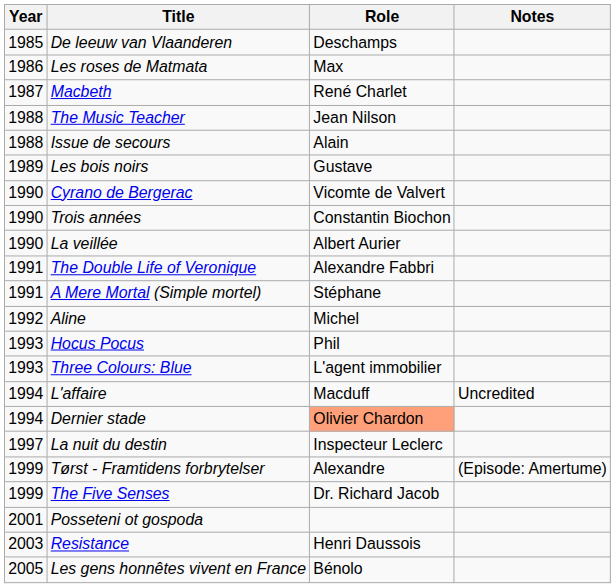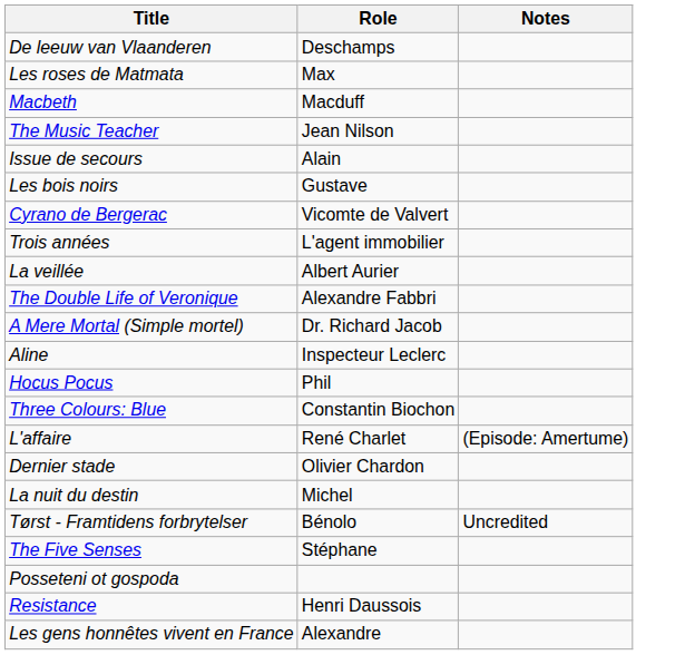 <table class="wikitable">
 <tr>
-<th>Year</th>
 <th>Title</th>
 <th>Role</th>
 <th>Notes</th>
 </tr>
 <tr>
-<td>1985</td>
 <td><em>De leeuw van Vlaanderen</em></td>
 <td>Deschamps</td>
 <td></td>
 </tr>
 <tr>
-<td>1986</td>
 <td><em>Les roses de Matmata</em></td>
 <td>Max</td>
 <td></td>
 </tr>
 <tr>
-<td>1987</td>
 <td><em><a href='#'>Macbeth</a></em></td>
-<td>René Charlet</td>
+<td>Macduff</td>
 <td></td>
 </tr>
 <tr>
-<td>1988</td>
 <td><em><a href='#'>The Music Teacher</a></em></td>
 <td>Jean Nilson</td>
 <td></td>
 </tr>
 <tr>
-<td>1988</td>
 <td><em>Issue de secours</em></td>
 <td>Alain</td>
 <td></td>
 </tr>
 <tr>
-<td>1989</td>
 <td><em>Les bois noirs</em></td>
 <td>Gustave</td>
 <td></td>
 </tr>
 <tr>
-<td>1990</td>
 <td><em><a href='#'>Cyrano de Bergerac</a></em></td>
 <td>Vicomte de Valvert</td>
 <td></td>
 </tr>
 <tr>
-<td>1990</td>
 <td><em>Trois années</em></td>
-<td>Constantin Biochon</td>
+<td>L'agent immobilier</td>
 <td></td>
 </tr>
 <tr>
-<td>1990</td>
 <td><em>La veillée</em></td>
 <td>Albert Aurier</td>
 <td></td>
 </tr>
 <tr>
-<td>1991</td>
 <td><em><a href='#'>The Double Life of Veronique</a></em></td>
 <td>Alexandre Fabbri</td>
 <td></td>
 </tr>
 <tr>
-<td>1991</td>
 <td><em><a href='#'>A Mere Mortal</a> (Simple mortel)</em></td>
-<td>Stéphane</td>
+<td>Dr. Richard Jacob</td>
 <td></td>
 </tr>
 <tr>
-<td>1992</td>
 <td><em>Aline</em></td>
-<td>Michel</td>
+<td>Inspecteur Leclerc</td>
 <td></td>
 </tr>
 <tr>
-<td>1993</td>
 <td><em><a href='#'>Hocus Pocus</a></em></td>
 <td>Phil</td>
 <td></td>
 </tr>
 <tr>
-<td>1993</td>
 <td><em><a href='#'>Three Colours: Blue</a></em></td>
-<td>L'agent immobilier</td>
+<td>Constantin Biochon</td>
 <td></td>
 </tr>
 <tr>
-<td>1994</td>
 <td><em>L'affaire</em></td>
-<td>Macduff</td>
+<td>René Charlet</td>
+<td>(Episode: Amertume)</td>
+</tr>
+<tr>
+<td><em>Dernier stade</em></td>
+<td>Olivier Chardon</td>
+<td></td>
+</tr>
+<tr>
+<td><em>La nuit du destin</em></td>
+<td>Michel</td>
+<td></td>
+</tr>
+<tr>
+<td><em>Tørst - Framtidens forbrytelser</em></td>
+<td>Bénolo</td>
 <td>Uncredited</td>
 </tr>
 <tr>
-<td>1994</td>
-<td><em>Dernier stade</em></td>
-<td style="background: lightsalmon;">Olivier Chardon</td>
+<td><em><a href='#'>The Five Senses</a></em></td>
+<td>Stéphane</td>
 <td></td>
 </tr>
 <tr>
-<td>1997</td>
-<td><em>La nuit du destin</em></td>
-<td>Inspecteur Leclerc</td>
-<td></td>
-</tr>
-<tr>
-<td>1999</td>
-<td><em>Tørst - Framtidens forbrytelser</em></td>
-<td>Alexandre</td>
-<td>(Episode: Amertume)</td>
-</tr>
-<tr>
-<td>1999</td>
-<td><em><a href='#'>The Five Senses</a></em></td>
-<td>Dr. Richard Jacob</td>
-<td></td>
-</tr>
-<tr>
-<td>2001</td>
 <td><em>Posseteni ot gospoda</em></td>
 <td></td>
 <td></td>
 </tr>
 <tr>
-<td>2003</td>
 <td><em><a href='#'>Resistance</a></em></td>
 <td>Henri Daussois</td>
 <td></td>
 </tr>
 <tr>
-<td>2005</td>
 <td><em>Les gens honnêtes vivent en France</em></td>
-<td>Bénolo</td>
+<td>Alexandre</td>
 <td></td>
 </tr>
 </table>
